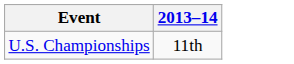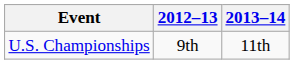 <table class="wikitable" style="text-align:center">
 <tr>
 <th>Event</th>
+<th><a href='#'>2012–13</a></th>
 <th><a href='#'>2013–14</a></th>
 </tr>
 <tr>
 <td align=left><a href='#'>U.S. Championships</a></td>
+<td>9th</td>
 <td>11th</td>
 </tr>
 </table>
